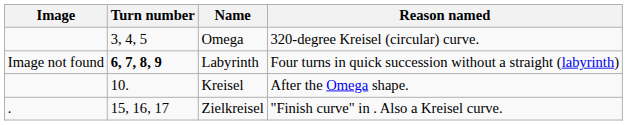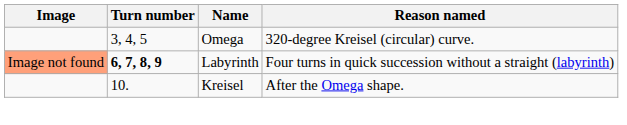 <table class="wikitable">
 <tr>
 <th>Image</th>
 <th>Turn number</th>
 <th>Name</th>
 <th>Reason named</th>
 </tr>
 <tr>
 <td></td>
 <td>3, 4, 5</td>
 <td>Omega</td>
 <td>320-degree Kreisel (circular) curve.</td>
 </tr>
 <tr>
-<td>Image not found</td>
+<td style="background: lightsalmon;">Image not found</td>
 <td><strong>6, 7, 8, 9</strong></td>
 <td>Labyrinth</td>
 <td>Four turns in quick succession without a straight (<a href='#'>labyrinth</a>)</td>
 </tr>
 <tr>
 <td></td>
 <td>10.</td>
 <td>Kreisel</td>
 <td>After the <a href='#'>Omega</a> shape.</td>
 </tr>
-<tr>
-<td>.</td>
-<td>15, 16, 17</td>
-<td>Zielkreisel</td>
-<td>"Finish curve" in . Also a Kreisel curve.</td>
-</tr>
 </table>
